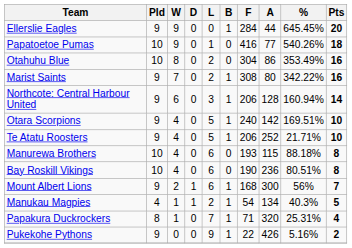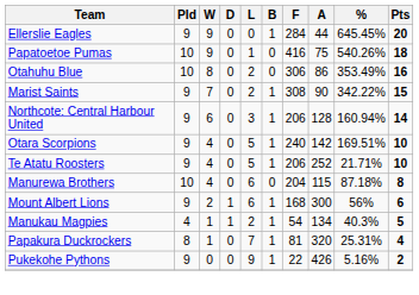 <table class="wikitable" style="text-align:center;">
 <tr>
 <th width=215>Team</th>
 <th width=20 abbr="Played">Pld</th>
 <th width=20 abbr="Won">W</th>
 <th width=20 abbr="Drawn">D</th>
 <th width=20 abbr="Lost">L</th>
 <th width=20 abbr="Bye">B</th>
 <th width=20 abbr="For">F</th>
 <th width=20 abbr="Against">A</th>
 <th width=20 abbr="Percentage">%</th>
 <th width=20 abbr="Points">Pts</th>
 </tr>
 <tr>
 <td style="text-align:left;"><a href='#'>Ellerslie Eagles</a></td>
 <td>9</td>
 <td>9</td>
 <td>0</td>
 <td>0</td>
 <td>1</td>
 <td>284</td>
 <td>44</td>
 <td>645.45%</td>
 <td><strong>20</strong></td>
 </tr>
 <tr>
 <td style="text-align:left;"><a href='#'>Papatoetoe Pumas</a></td>
 <td>10</td>
 <td>9</td>
 <td>0</td>
 <td>1</td>
 <td>0</td>
 <td>416</td>
-<td>77</td>
+<td>75</td>
 <td>540.26%</td>
 <td><strong>18</strong></td>
 </tr>
 <tr>
 <td style="text-align:left;"><a href='#'>Otahuhu Blue</a></td>
 <td>10</td>
 <td>8</td>
 <td>0</td>
 <td>2</td>
 <td>0</td>
-<td>304</td>
+<td>306</td>
 <td>86</td>
 <td>353.49%</td>
 <td><strong>16</strong></td>
 </tr>
 <tr>
 <td style="text-align:left;"><a href='#'>Marist Saints</a></td>
 <td>9</td>
 <td>7</td>
 <td>0</td>
 <td>2</td>
 <td>1</td>
 <td>308</td>
-<td>80</td>
+<td>90</td>
 <td>342.22%</td>
-<td><strong>16</strong></td>
+<td><strong>15</strong></td>
 </tr>
 <tr>
 <td style="text-align:left;"><a href='#'>Northcote: Central Harbour United</a></td>
 <td>9</td>
 <td>6</td>
 <td>0</td>
 <td>3</td>
 <td>1</td>
 <td>206</td>
 <td>128</td>
 <td>160.94%</td>
 <td><strong>14</strong></td>
 </tr>
 <tr>
 <td style="text-align:left;"><a href='#'>Otara Scorpions</a></td>
 <td>9</td>
 <td>4</td>
 <td>0</td>
 <td>5</td>
 <td>1</td>
 <td>240</td>
 <td>142</td>
 <td>169.51%</td>
 <td><strong>10</strong></td>
 </tr>
 <tr>
 <td style="text-align:left;"><a href='#'>Te Atatu Roosters</a></td>
 <td>9</td>
 <td>4</td>
 <td>0</td>
 <td>5</td>
 <td>1</td>
 <td>206</td>
 <td>252</td>
 <td>21.71%</td>
 <td><strong>10</strong></td>
 </tr>
 <tr>
 <td style="text-align:left;"><a href='#'>Manurewa Brothers</a></td>
 <td>10</td>
 <td>4</td>
 <td>0</td>
 <td>6</td>
 <td>0</td>
-<td>193</td>
+<td>204</td>
 <td>115</td>
-<td>88.18%</td>
-<td><strong>8</strong></td>
-</tr>
-<tr>
-<td style="text-align:left;"><a href='#'>Bay Roskill Vikings</a></td>
-<td>10</td>
-<td>4</td>
-<td>0</td>
-<td>6</td>
-<td>0</td>
-<td>190</td>
-<td>236</td>
-<td>80.51%</td>
+<td>87.18%</td>
 <td><strong>8</strong></td>
 </tr>
 <tr>
 <td style="text-align:left;"><a href='#'>Mount Albert Lions</a></td>
 <td>9</td>
 <td>2</td>
 <td>1</td>
 <td>6</td>
 <td>1</td>
 <td>168</td>
 <td>300</td>
 <td>56%</td>
-<td><strong>7</strong></td>
+<td><strong>6</strong></td>
 </tr>
 <tr>
 <td style="text-align:left;"><a href='#'>Manukau Magpies</a></td>
 <td>4</td>
 <td>1</td>
 <td>1</td>
 <td>2</td>
 <td>1</td>
 <td>54</td>
 <td>134</td>
 <td>40.3%</td>
 <td><strong>5</strong></td>
 </tr>
 <tr>
 <td style="text-align:left;"><a href='#'>Papakura Duckrockers</a></td>
 <td>8</td>
 <td>1</td>
 <td>0</td>
 <td>7</td>
 <td>1</td>
-<td>71</td>
+<td>81</td>
 <td>320</td>
 <td>25.31%</td>
 <td><strong>4</strong></td>
 </tr>
 <tr>
 <td style="text-align:left;"><a href='#'>Pukekohe Pythons</a></td>
 <td>9</td>
 <td>0</td>
 <td>0</td>
 <td>9</td>
 <td>1</td>
 <td>22</td>
 <td>426</td>
 <td>5.16%</td>
 <td><strong>2</strong></td>
 </tr>
 <tr>
 </tr>
 </table>
